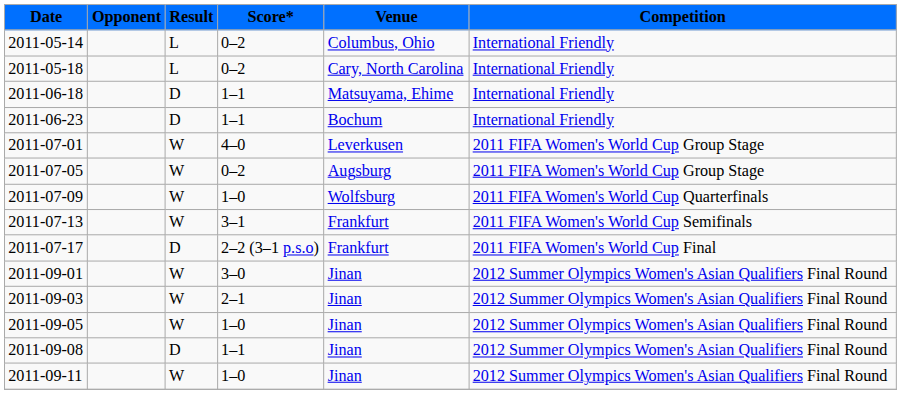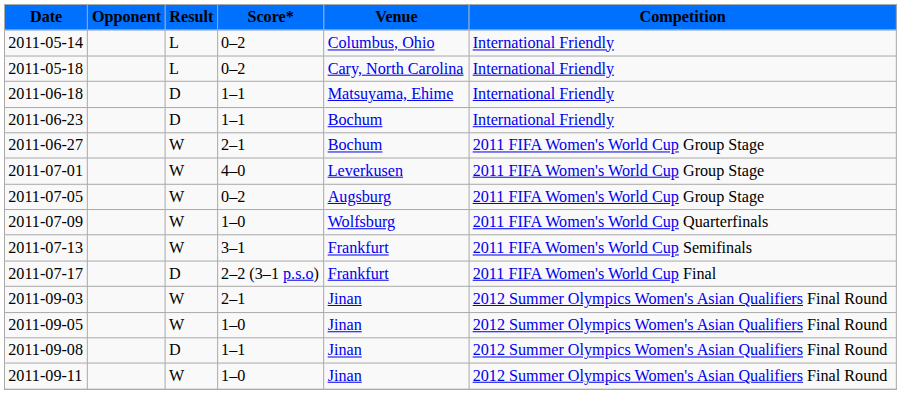 <table class="wikitable" style="width: 100%;">
 <tr>
 <th style="background:#0070FF;"><span>Date</span></th>
 <th style="background:#0070FF;"><span>Opponent</span></th>
 <th style="background:#0070FF;"><span>Result</span></th>
 <th style="background:#0070FF;"><span>Score*</span></th>
 <th style="background:#0070FF;"><span>Venue</span></th>
 <th style="background:#0070FF;"><span>Competition</span></th>
 </tr>
 <tr>
 <td>2011-05-14</td>
 <td></td>
 <td>L</td>
 <td>0–2</td>
 <td> <a href='#'>Columbus, Ohio</a></td>
 <td><a href='#'>International Friendly</a></td>
 </tr>
 <tr>
 <td>2011-05-18</td>
 <td></td>
 <td>L</td>
 <td>0–2</td>
 <td> <a href='#'>Cary, North Carolina</a></td>
 <td><a href='#'>International Friendly</a></td>
 </tr>
 <tr>
 <td>2011-06-18</td>
 <td></td>
 <td>D</td>
 <td>1–1</td>
 <td> <a href='#'>Matsuyama, Ehime</a></td>
 <td><a href='#'>International Friendly</a></td>
 </tr>
 <tr>
 <td>2011-06-23</td>
 <td></td>
 <td>D</td>
 <td>1–1</td>
 <td> <a href='#'>Bochum</a></td>
 <td><a href='#'>International Friendly</a></td>
 </tr>
 <tr>
+<td>2011-06-27</td>
+<td></td>
+<td>W</td>
+<td>2–1</td>
+<td> <a href='#'>Bochum</a></td>
+<td><a href='#'>2011 FIFA Women's World Cup</a> Group Stage</td>
+</tr>
+<tr>
 <td>2011-07-01</td>
 <td></td>
 <td>W</td>
 <td>4–0</td>
 <td> <a href='#'>Leverkusen</a></td>
 <td><a href='#'>2011 FIFA Women's World Cup</a> Group Stage</td>
 </tr>
 <tr>
 <td>2011-07-05</td>
 <td></td>
 <td>W</td>
 <td>0–2</td>
 <td> <a href='#'>Augsburg</a></td>
 <td><a href='#'>2011 FIFA Women's World Cup</a> Group Stage</td>
 </tr>
 <tr>
 <td>2011-07-09</td>
 <td></td>
 <td>W</td>
 <td>1–0</td>
 <td> <a href='#'>Wolfsburg</a></td>
 <td><a href='#'>2011 FIFA Women's World Cup</a> Quarterfinals</td>
 </tr>
 <tr>
 <td>2011-07-13</td>
 <td></td>
 <td>W</td>
 <td>3–1</td>
 <td> <a href='#'>Frankfurt</a></td>
 <td><a href='#'>2011 FIFA Women's World Cup</a> Semifinals</td>
 </tr>
 <tr>
 <td>2011-07-17</td>
 <td></td>
 <td>D</td>
 <td>2–2 (3–1 <a href='#'>p.s.o</a>)</td>
 <td> <a href='#'>Frankfurt</a></td>
 <td><a href='#'>2011 FIFA Women's World Cup</a> Final</td>
 </tr>
 <tr>
-<td>2011-09-01</td>
-<td></td>
-<td>W</td>
-<td>3–0</td>
-<td> <a href='#'>Jinan</a></td>
-<td><a href='#'>2012 Summer Olympics Women's Asian Qualifiers</a> Final Round</td>
-</tr>
-<tr>
 <td>2011-09-03</td>
 <td></td>
 <td>W</td>
 <td>2–1</td>
 <td> <a href='#'>Jinan</a></td>
 <td><a href='#'>2012 Summer Olympics Women's Asian Qualifiers</a> Final Round</td>
 </tr>
 <tr>
 <td>2011-09-05</td>
 <td></td>
 <td>W</td>
 <td>1–0</td>
 <td> <a href='#'>Jinan</a></td>
 <td><a href='#'>2012 Summer Olympics Women's Asian Qualifiers</a> Final Round</td>
 </tr>
 <tr>
 <td>2011-09-08</td>
 <td></td>
 <td>D</td>
 <td>1–1</td>
 <td> <a href='#'>Jinan</a></td>
 <td><a href='#'>2012 Summer Olympics Women's Asian Qualifiers</a> Final Round</td>
 </tr>
 <tr>
 <td>2011-09-11</td>
 <td></td>
 <td>W</td>
 <td>1–0</td>
 <td> <a href='#'>Jinan</a></td>
 <td><a href='#'>2012 Summer Olympics Women's Asian Qualifiers</a> Final Round</td>
 </tr>
 <tr>
 </tr>
 </table>
